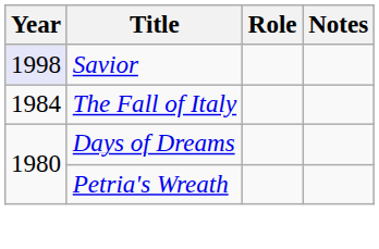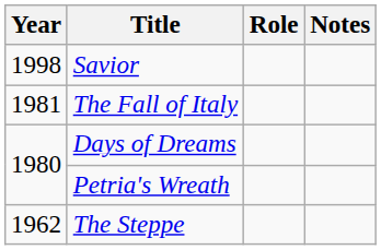 <table class="wikitable sortable">
 <tr>
 <th>Year</th>
 <th>Title</th>
 <th>Role</th>
 <th class="unsortable">Notes</th>
 </tr>
 <tr>
-<td style="background: lavender;">1998</td>
+<td>1998</td>
 <td><em><a href='#'>Savior</a></em></td>
 <td></td>
 <td></td>
 </tr>
 <tr>
-<td>1984</td>
+<td>1981</td>
 <td><em><a href='#'>The Fall of Italy</a></em></td>
 <td></td>
 <td></td>
 </tr>
 <tr>
 <td rowspan=2>1980</td>
 <td><em><a href='#'>Days of Dreams</a></em></td>
 <td></td>
 <td></td>
 </tr>
 <tr>
 <td><em><a href='#'>Petria's Wreath</a></em></td>
 <td></td>
 <td></td>
 </tr>
+<tr>
+<td>1962</td>
+<td><em><a href='#'>The Steppe</a></em></td>
+<td></td>
+<td></td>
+</tr>
 </table>
